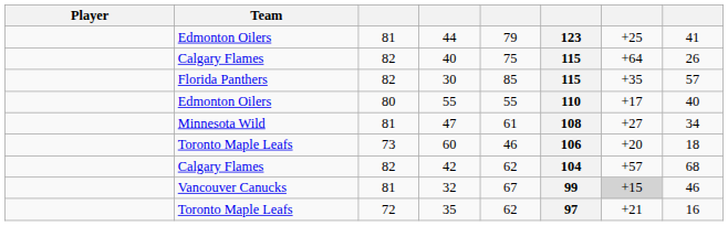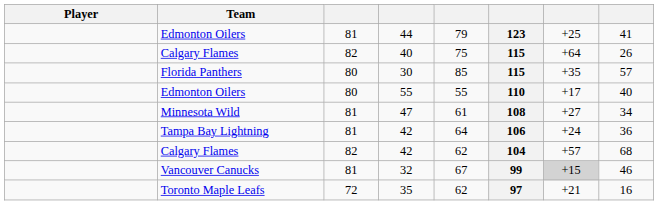 <table class="wikitable sortable" style="text-align: center">
 <tr>
 <th style="width: 12em;">Player</th>
 <th style="width: 13em;">Team</th>
 <th style="width: 4em;"></th>
 <th style="width: 4em;"></th>
 <th style="width: 4em;"></th>
 <th style="width: 4em;"></th>
 <th data-sort-type="number" style="width: 4em;"></th>
 <th style="width: 4em;"></th>
 </tr>
 <tr>
 <td style="text-align:left;"></td>
 <td style="text-align:left;"><a href='#'>Edmonton Oilers</a></td>
 <td>81</td>
 <td>44</td>
 <td>79</td>
 <th>123</th>
 <td>+25</td>
 <td>41</td>
 </tr>
 <tr>
 <td style="text-align:left;"></td>
 <td style="text-align:left;"><a href='#'>Calgary Flames</a></td>
 <td>82</td>
 <td>40</td>
 <td>75</td>
 <th>115</th>
 <td>+64</td>
 <td>26</td>
 </tr>
 <tr>
 <td style="text-align:left;"></td>
 <td style="text-align:left;"><a href='#'>Florida Panthers</a></td>
-<td>82</td>
+<td>80</td>
 <td>30</td>
 <td>85</td>
 <th>115</th>
 <td>+35</td>
 <td>57</td>
 </tr>
 <tr>
 <td style="text-align:left;"></td>
 <td style="text-align:left;"><a href='#'>Edmonton Oilers</a></td>
 <td>80</td>
 <td>55</td>
 <td>55</td>
 <th>110</th>
 <td>+17</td>
 <td>40</td>
 </tr>
 <tr>
 <td style="text-align:left;"></td>
 <td style="text-align:left;"><a href='#'>Minnesota Wild</a></td>
 <td>81</td>
 <td>47</td>
 <td>61</td>
 <th>108</th>
 <td>+27</td>
 <td>34</td>
 </tr>
 <tr>
 <td style="text-align:left;"></td>
-<td style="text-align:left;"><a href='#'>Toronto Maple Leafs</a></td>
-<td>73</td>
-<td>60</td>
-<td>46</td>
+<td style="text-align:left;"><a href='#'>Tampa Bay Lightning</a></td>
+<td>81</td>
+<td>42</td>
+<td>64</td>
 <th>106</th>
-<td>+20</td>
-<td>18</td>
+<td>+24</td>
+<td>36</td>
 </tr>
 <tr>
 <td style="text-align:left;"></td>
 <td style="text-align:left;"><a href='#'>Calgary Flames</a></td>
 <td>82</td>
 <td>42</td>
 <td>62</td>
 <th>104</th>
 <td>+57</td>
 <td>68</td>
 </tr>
 <tr>
 <td style="text-align:left;"></td>
 <td style="text-align:left;"><a href='#'>Vancouver Canucks</a></td>
 <td>81</td>
 <td>32</td>
 <td>67</td>
 <th>99</th>
 <td style="background: lightgrey;">+15</td>
 <td>46</td>
 </tr>
 <tr>
 <td style="text-align:left;"></td>
 <td style="text-align:left;"><a href='#'>Toronto Maple Leafs</a></td>
 <td>72</td>
 <td>35</td>
 <td>62</td>
 <th>97</th>
 <td>+21</td>
 <td>16</td>
 </tr>
 </table>
